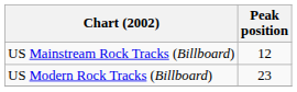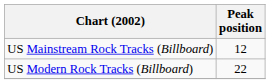 <table class="wikitable">
 <tr>
 <th>Chart (2002)</th>
 <th>Peak<br>position</th>
 </tr>
 <tr>
 <td>US <a href='#'>Mainstream Rock Tracks</a> (<em>Billboard</em>)</td>
 <td align="center">12</td>
 </tr>
 <tr>
 <td>US <a href='#'>Modern Rock Tracks</a> (<em>Billboard</em>)</td>
-<td align="center">23</td>
+<td align="center">22</td>
 </tr>
 <tr>
 </tr>
 </table>
